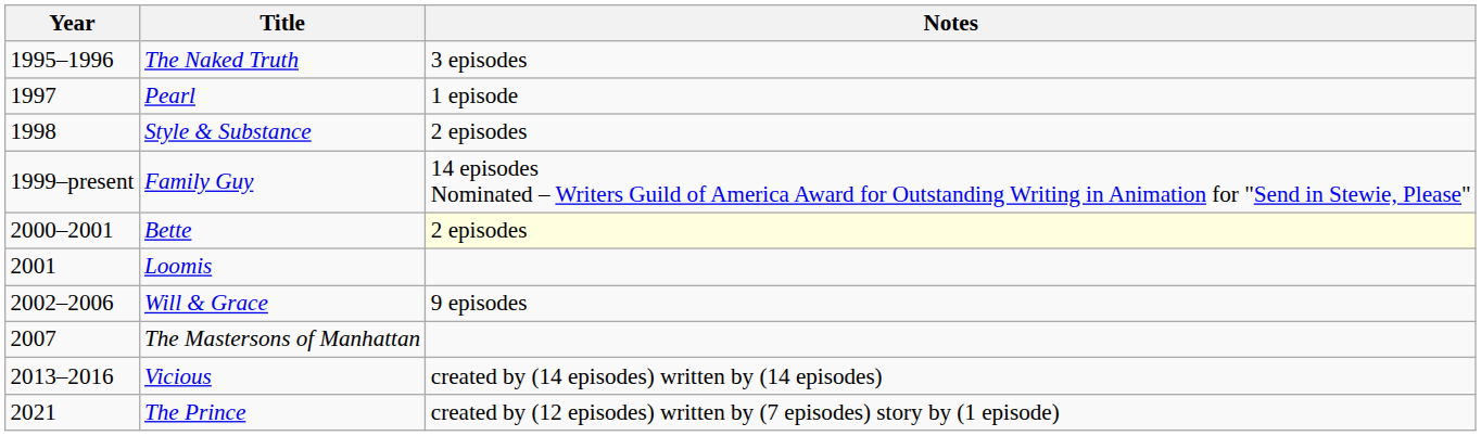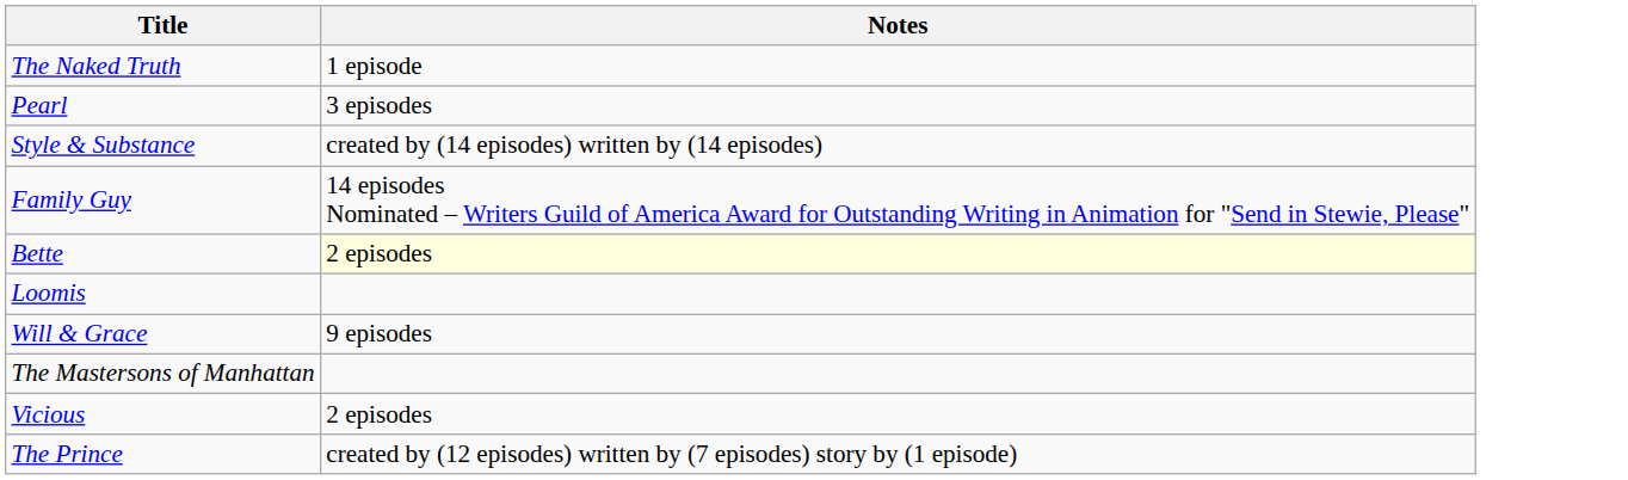 <table class="wikitable sortable">
 <tr>
-<th>Year</th>
 <th>Title</th>
 <th>Notes</th>
 </tr>
 <tr>
-<td>1995–1996</td>
 <td><em><a href='#'>The Naked Truth</a></em></td>
+<td>1 episode</td>
+</tr>
+<tr>
+<td><em><a href='#'>Pearl</a></em></td>
 <td>3 episodes</td>
 </tr>
 <tr>
-<td>1997</td>
-<td><em><a href='#'>Pearl</a></em></td>
-<td>1 episode</td>
+<td><em><a href='#'>Style & Substance</a></em></td>
+<td>created by (14 episodes) written by (14 episodes)</td>
 </tr>
 <tr>
-<td>1998</td>
-<td><em><a href='#'>Style & Substance</a></em></td>
-<td>2 episodes</td>
-</tr>
-<tr>
-<td>1999–present</td>
 <td><em><a href='#'>Family Guy</a></em></td>
 <td>14 episodes<br>Nominated – <a href='#'>Writers Guild of America Award for Outstanding Writing in Animation</a> for "<a href='#'>Send in Stewie, Please</a>"</td>
 </tr>
 <tr>
-<td>2000–2001</td>
 <td><em><a href='#'>Bette</a></em></td>
 <td style="background: lightyellow;">2 episodes</td>
 </tr>
 <tr>
-<td>2001</td>
 <td><em><a href='#'>Loomis</a></em></td>
 <td></td>
 </tr>
 <tr>
-<td>2002–2006</td>
 <td><em><a href='#'>Will & Grace</a></em></td>
 <td>9 episodes</td>
 </tr>
 <tr>
-<td>2007</td>
 <td><em>The Mastersons of Manhattan</em></td>
 <td></td>
 </tr>
 <tr>
-<td>2013–2016</td>
 <td><em><a href='#'>Vicious</a></em></td>
-<td>created by (14 episodes) written by (14 episodes)</td>
+<td>2 episodes</td>
 </tr>
 <tr>
-<td>2021</td>
 <td><em><a href='#'>The Prince</a></em></td>
 <td>created by (12 episodes) written by (7 episodes) story by (1 episode)</td>
 </tr>
 </table>
